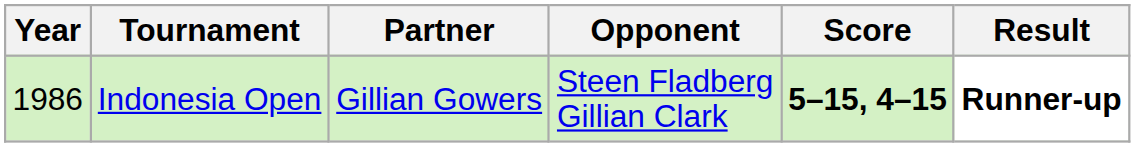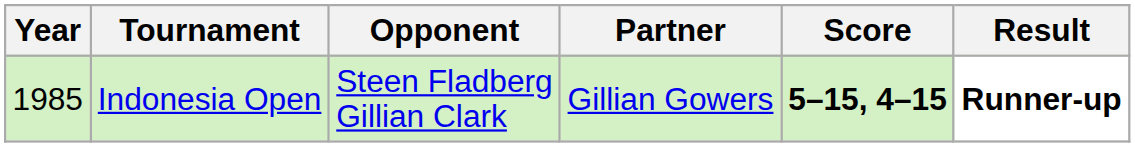 <table class="sortable wikitable" style="font-size: 90%;">
 <tr>
 <th>Year</th>
 <th>Tournament</th>
+<th>Opponent</th>
 <th>Partner</th>
-<th>Opponent</th>
 <th>Score</th>
 <th>Result</th>
 </tr>
 <tr style="background:#D4F1C5">
-<td align="center">1986</td>
+<td align="center">1985</td>
 <td><a href='#'>Indonesia Open</a></td>
+<td> <a href='#'>Steen Fladberg</a><br> <a href='#'>Gillian Clark</a></td>
 <td> <a href='#'>Gillian Gowers</a></td>
-<td> <a href='#'>Steen Fladberg</a><br> <a href='#'>Gillian Clark</a></td>
 <td><strong>5–15, 4–15</strong></td>
 <td style="text-align:left; background:white"> <strong>Runner-up</strong></td>
 </tr>
 </table>
